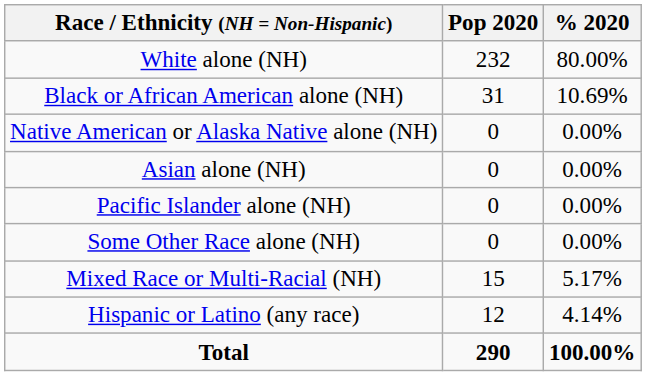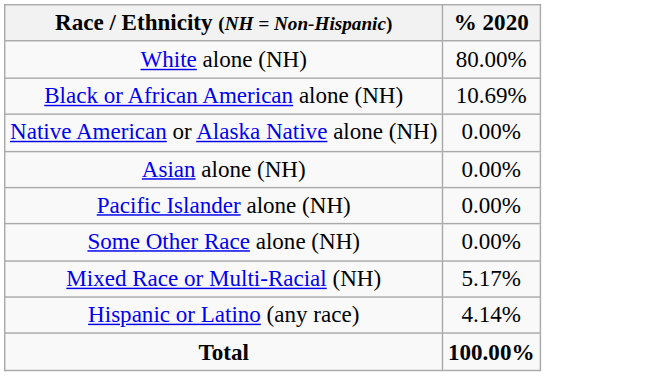 <table class="wikitable"style="text-align:center;">
 <tr>
 <th>Race / Ethnicity <small>(<em>NH = Non-Hispanic</em>)</small></th>
-<th>Pop 2020</th>
 <th>% 2020</th>
 </tr>
 <tr>
 <td><a href='#'>White</a> alone (NH)</td>
-<td>232</td>
 <td>80.00%</td>
 </tr>
 <tr>
 <td><a href='#'>Black or African American</a> alone (NH)</td>
-<td>31</td>
 <td>10.69%</td>
 </tr>
 <tr>
 <td><a href='#'>Native American</a> or <a href='#'>Alaska Native</a> alone (NH)</td>
-<td>0</td>
 <td>0.00%</td>
 </tr>
 <tr>
 <td><a href='#'>Asian</a> alone (NH)</td>
-<td>0</td>
 <td>0.00%</td>
 </tr>
 <tr>
 <td><a href='#'>Pacific Islander</a> alone (NH)</td>
-<td>0</td>
 <td>0.00%</td>
 </tr>
 <tr>
 <td><a href='#'>Some Other Race</a> alone (NH)</td>
-<td>0</td>
 <td>0.00%</td>
 </tr>
 <tr>
 <td><a href='#'>Mixed Race or Multi-Racial</a> (NH)</td>
-<td>15</td>
 <td>5.17%</td>
 </tr>
 <tr>
 <td><a href='#'>Hispanic or Latino</a> (any race)</td>
-<td>12</td>
 <td>4.14%</td>
 </tr>
 <tr>
 <td><strong>Total</strong></td>
-<td><strong>290</strong></td>
 <td><strong>100.00%</strong></td>
 </tr>
 </table>
